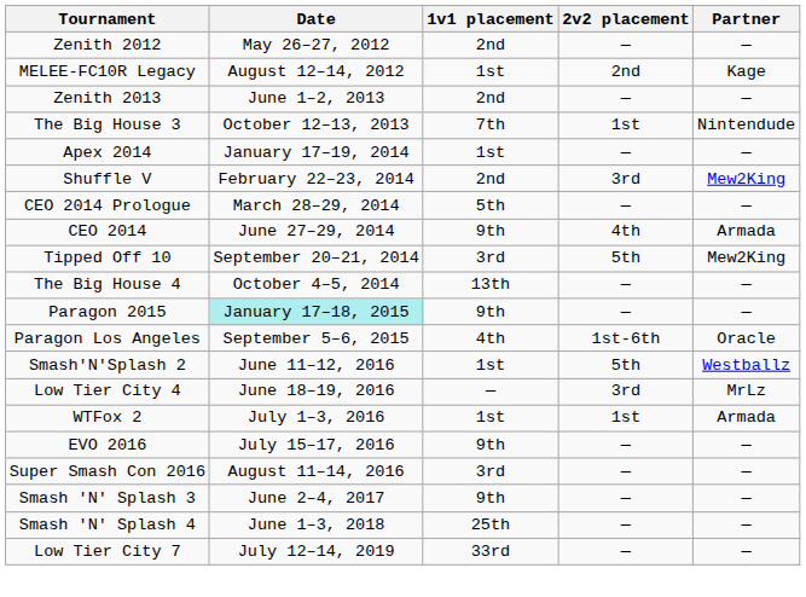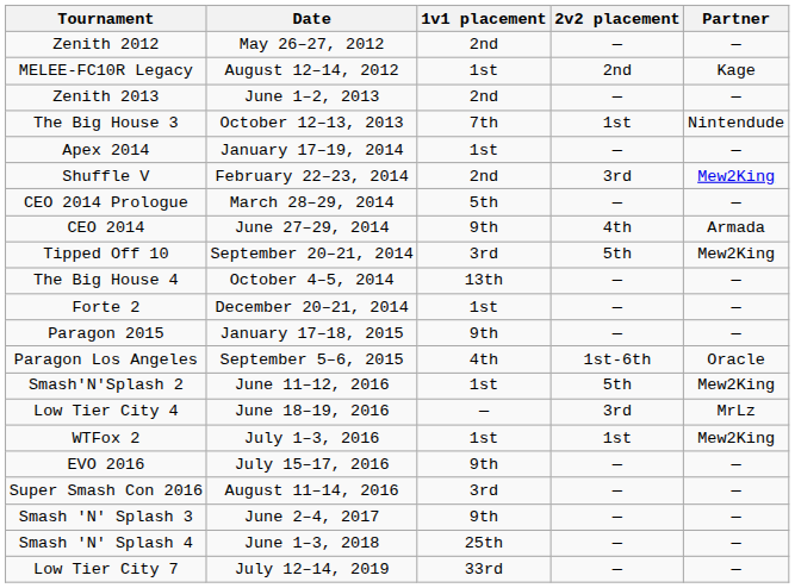 <table class="wikitable collapsible autocollapse" style="text-align:center">
 <tr>
 <th>Tournament</th>
 <th>Date</th>
 <th>1v1 placement</th>
 <th>2v2 placement</th>
 <th>Partner</th>
 </tr>
 <tr>
 <td>Zenith 2012</td>
 <td>May 26–27, 2012</td>
 <td>2nd</td>
 <td>—</td>
 <td>—</td>
 </tr>
 <tr>
 <td>MELEE-FC10R Legacy</td>
 <td>August 12–14, 2012</td>
 <td>1st</td>
 <td>2nd</td>
 <td>Kage</td>
 </tr>
 <tr>
 <td>Zenith 2013</td>
 <td>June 1–2, 2013</td>
 <td>2nd</td>
 <td>—</td>
 <td>—</td>
 </tr>
 <tr>
 <td>The Big House 3</td>
 <td>October 12–13, 2013</td>
 <td>7th</td>
 <td>1st</td>
 <td>Nintendude</td>
 </tr>
 <tr>
 <td>Apex 2014</td>
 <td>January 17–19, 2014</td>
 <td>1st</td>
 <td>—</td>
 <td>—</td>
 </tr>
 <tr>
 <td>Shuffle V</td>
 <td>February 22–23, 2014</td>
 <td>2nd</td>
 <td>3rd</td>
 <td><a href='#'>Mew2King</a></td>
 </tr>
 <tr>
 <td>CEO 2014 Prologue</td>
 <td>March 28–29, 2014</td>
 <td>5th</td>
 <td>—</td>
 <td>—</td>
 </tr>
 <tr>
 <td>CEO 2014</td>
 <td>June 27–29, 2014</td>
 <td>9th</td>
 <td>4th</td>
 <td>Armada</td>
 </tr>
 <tr>
 <td>Tipped Off 10</td>
 <td>September 20–21, 2014</td>
 <td>3rd</td>
 <td>5th</td>
 <td>Mew2King</td>
 </tr>
 <tr>
 <td>The Big House 4</td>
 <td>October 4–5, 2014</td>
 <td>13th</td>
 <td>—</td>
 <td>—</td>
 </tr>
 <tr>
+<td>Forte 2</td>
+<td>December 20–21, 2014</td>
+<td>1st</td>
+<td>—</td>
+<td>—</td>
+</tr>
+<tr>
 <td>Paragon 2015</td>
-<td style="background: paleturquoise;">January 17–18, 2015</td>
+<td>January 17–18, 2015</td>
 <td>9th</td>
 <td>—</td>
 <td>—</td>
 </tr>
 <tr>
 <td>Paragon Los Angeles</td>
 <td>September 5–6, 2015</td>
 <td>4th</td>
 <td>1st-6th</td>
 <td>Oracle</td>
 </tr>
 <tr>
 <td>Smash'N'Splash 2</td>
 <td>June 11–12, 2016</td>
 <td>1st</td>
 <td>5th</td>
-<td><a href='#'>Westballz</a></td>
+<td>Mew2King</td>
 </tr>
 <tr>
 <td>Low Tier City 4</td>
 <td>June 18–19, 2016</td>
 <td>—</td>
 <td>3rd</td>
 <td>MrLz</td>
 </tr>
 <tr>
 <td>WTFox 2</td>
 <td>July 1–3, 2016</td>
 <td>1st</td>
 <td>1st</td>
-<td>Armada</td>
+<td>Mew2King</td>
 </tr>
 <tr>
 <td>EVO 2016</td>
 <td>July 15–17, 2016</td>
 <td>9th</td>
 <td>—</td>
 <td>—</td>
 </tr>
 <tr>
 <td>Super Smash Con 2016</td>
 <td>August 11–14, 2016</td>
 <td>3rd</td>
 <td>—</td>
 <td>—</td>
 </tr>
 <tr>
 <td>Smash 'N' Splash 3</td>
 <td>June 2–4, 2017</td>
 <td>9th</td>
 <td>—</td>
 <td>—</td>
 </tr>
 <tr>
 <td>Smash 'N' Splash 4</td>
 <td>June 1–3, 2018</td>
 <td>25th</td>
 <td>—</td>
 <td>—</td>
 </tr>
 <tr>
 <td>Low Tier City 7</td>
 <td>July 12–14, 2019</td>
 <td>33rd</td>
 <td>—</td>
 <td>—</td>
 </tr>
 </table>
